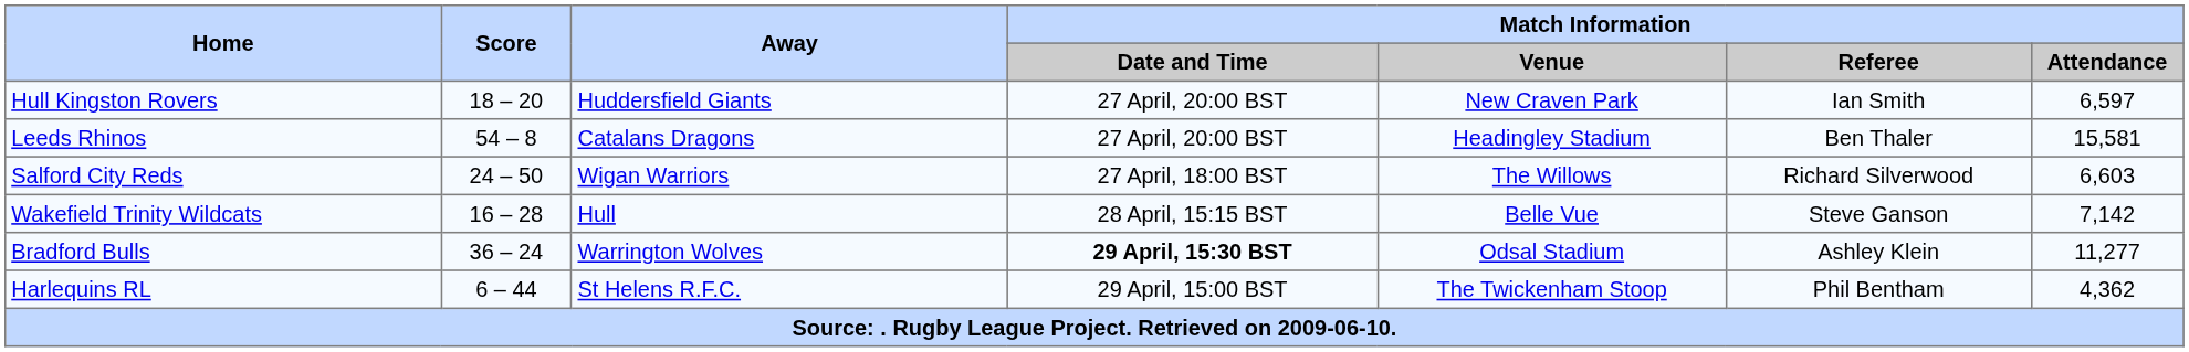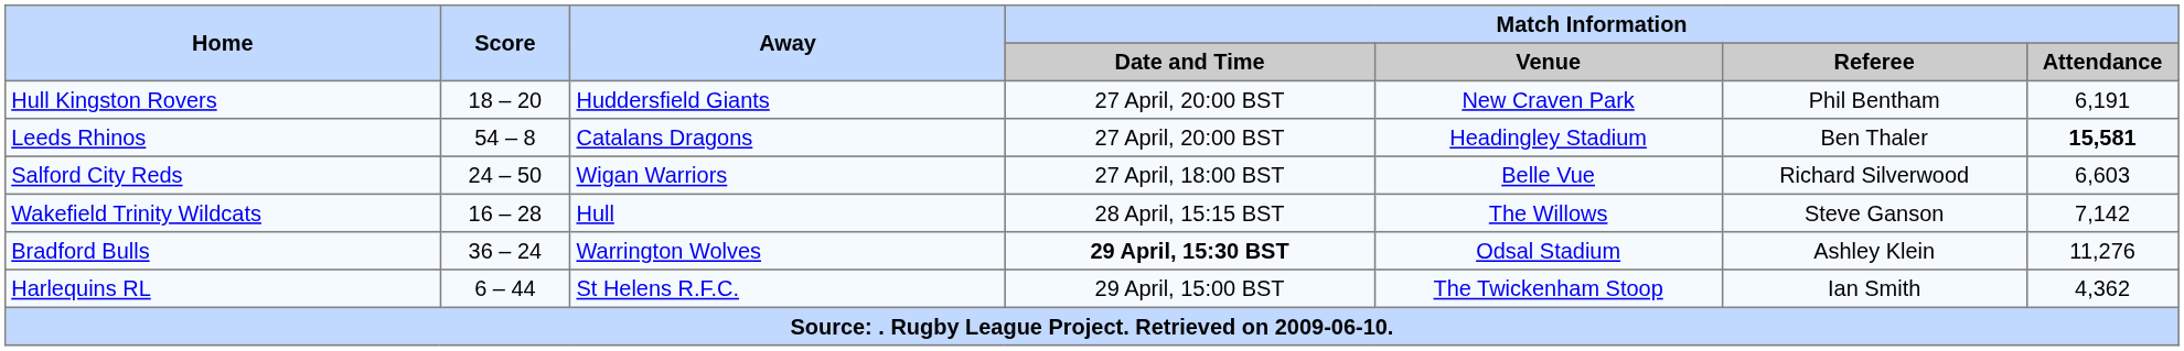 <table border="1" cellpadding="3" cellspacing="0" style="border-collapse:collapse; font-size:80%; text-align:center; width:100%;">
 <tr style="background:#c1d8ff;">
 <th rowspan="2" style="width:20%;">Home</th>
 <th rowspan="2" style="width:6%;">Score</th>
 <th rowspan="2" style="width:20%;">Away</th>
 <th colspan=6>Match Information</th>
 </tr>
 <tr style="background:#ccc;">
 <th width=17%>Date and Time</th>
 <th width=16%>Venue</th>
 <th width=14%>Referee</th>
 <th width=7%>Attendance</th>
 </tr>
 <tr style="background:#f5faff;">
 <td align=left> <a href='#'>Hull Kingston Rovers</a></td>
 <td>18 – 20</td>
 <td align=left> <a href='#'>Huddersfield Giants</a></td>
 <td>27 April, 20:00 BST</td>
 <td><a href='#'>New Craven Park</a></td>
-<td>Ian Smith</td>
-<td>6,597</td>
+<td>Phil Bentham</td>
+<td>6,191</td>
 </tr>
 <tr style="background:#f5faff;">
 <td align=left> <a href='#'>Leeds Rhinos</a></td>
 <td>54 – 8</td>
 <td align=left> <a href='#'>Catalans Dragons</a></td>
 <td>27 April, 20:00 BST</td>
 <td><a href='#'>Headingley Stadium</a></td>
 <td>Ben Thaler</td>
-<td>15,581</td>
+<td><strong>15,581</strong></td>
 </tr>
 <tr style="background:#f5faff;">
 <td align=left> <a href='#'>Salford City Reds</a></td>
 <td>24 – 50</td>
 <td align=left> <a href='#'>Wigan Warriors</a></td>
 <td>27 April, 18:00 BST</td>
-<td><a href='#'>The Willows</a></td>
+<td><a href='#'>Belle Vue</a></td>
 <td>Richard Silverwood</td>
 <td>6,603</td>
 </tr>
 <tr style="background:#f5faff;">
 <td align=left> <a href='#'>Wakefield Trinity Wildcats</a></td>
 <td>16 – 28</td>
 <td align=left> <a href='#'>Hull</a></td>
 <td>28 April, 15:15 BST</td>
-<td><a href='#'>Belle Vue</a></td>
+<td><a href='#'>The Willows</a></td>
 <td>Steve Ganson</td>
 <td>7,142</td>
 </tr>
 <tr style="background:#f5faff;">
 <td align=left> <a href='#'>Bradford Bulls</a></td>
 <td>36 – 24</td>
 <td align=left> <a href='#'>Warrington Wolves</a></td>
 <td><strong>29 April, 15:30 BST</strong></td>
 <td><a href='#'>Odsal Stadium</a></td>
 <td>Ashley Klein</td>
-<td>11,277</td>
+<td>11,276</td>
 </tr>
 <tr style="background:#f5faff;">
 <td align=left> <a href='#'>Harlequins RL</a></td>
 <td>6 – 44</td>
 <td align=left> <a href='#'>St Helens R.F.C.</a></td>
 <td>29 April, 15:00 BST</td>
 <td><a href='#'>The Twickenham Stoop</a></td>
-<td>Phil Bentham</td>
+<td>Ian Smith</td>
 <td>4,362</td>
 </tr>
 <tr style="background:#c1d8ff;">
 <th colspan=10>Source: . Rugby League Project. Retrieved on 2009-06-10.</th>
 </tr>
 </table>
